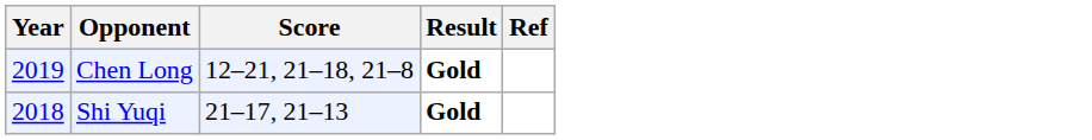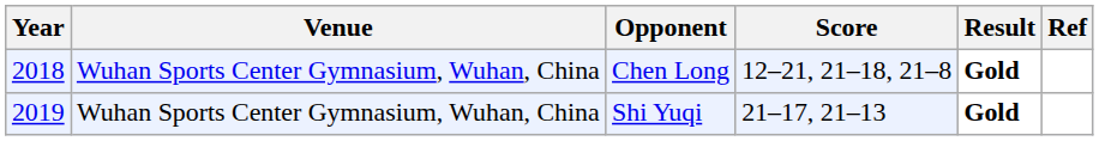 <table class="sortable wikitable" style="font-size: 90%">
 <tr>
 <th>Year</th>
+<th>Venue</th>
 <th>Opponent</th>
 <th>Score</th>
 <th>Result</th>
 <th>Ref</th>
 </tr>
 <tr style="background:#ECF2FF">
-<td align="center"><a href='#'>2019</a></td>
+<td align="center"><a href='#'>2018</a></td>
+<td align="left"><a href='#'>Wuhan Sports Center Gymnasium</a>, <a href='#'>Wuhan</a>, China</td>
 <td align="left"> <a href='#'>Chen Long</a></td>
 <td align="left">12–21, 21–18, 21–8</td>
 <td style="text-align:left; background:white"> <strong>Gold</strong></td>
 <td style="text-align:center; background:white"></td>
 </tr>
 <tr style="background:#ECF2FF">
-<td align="center"><a href='#'>2018</a></td>
+<td align="center"><a href='#'>2019</a></td>
+<td align="left">Wuhan Sports Center Gymnasium, Wuhan, China</td>
 <td align="left"> <a href='#'>Shi Yuqi</a></td>
 <td align="left">21–17, 21–13</td>
 <td style="text-align:left; background:white"> <strong>Gold</strong></td>
 <td style="text-align:center; background:white"></td>
 </tr>
 </table>
